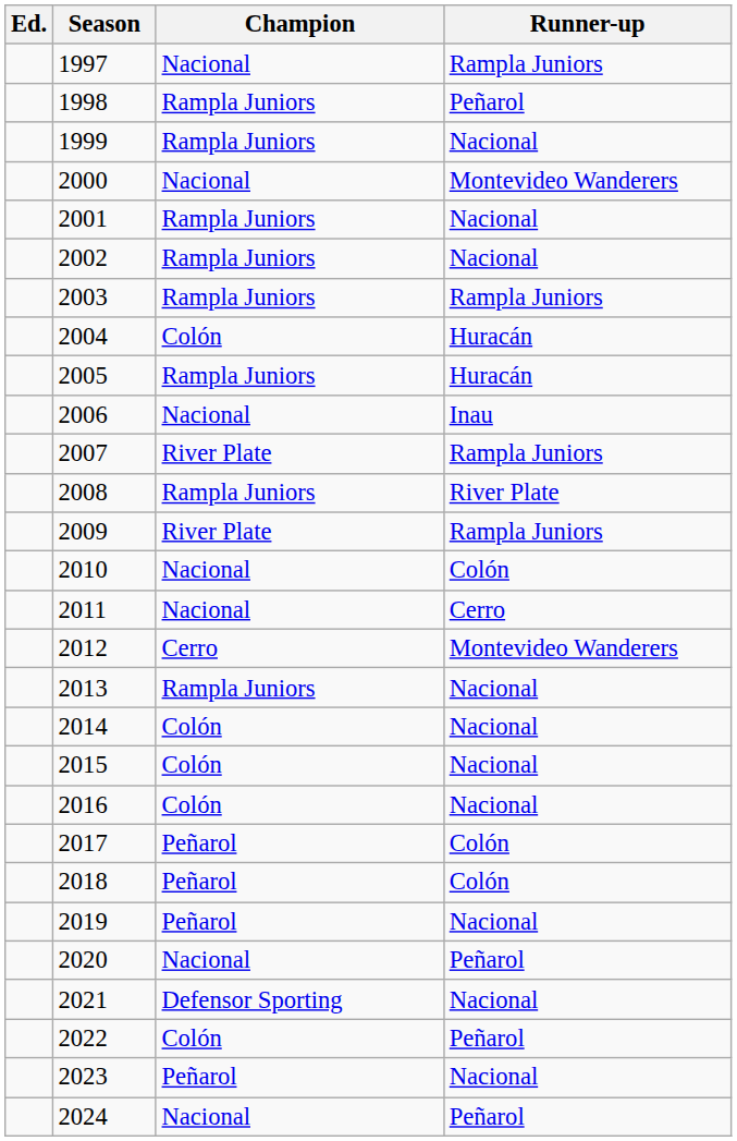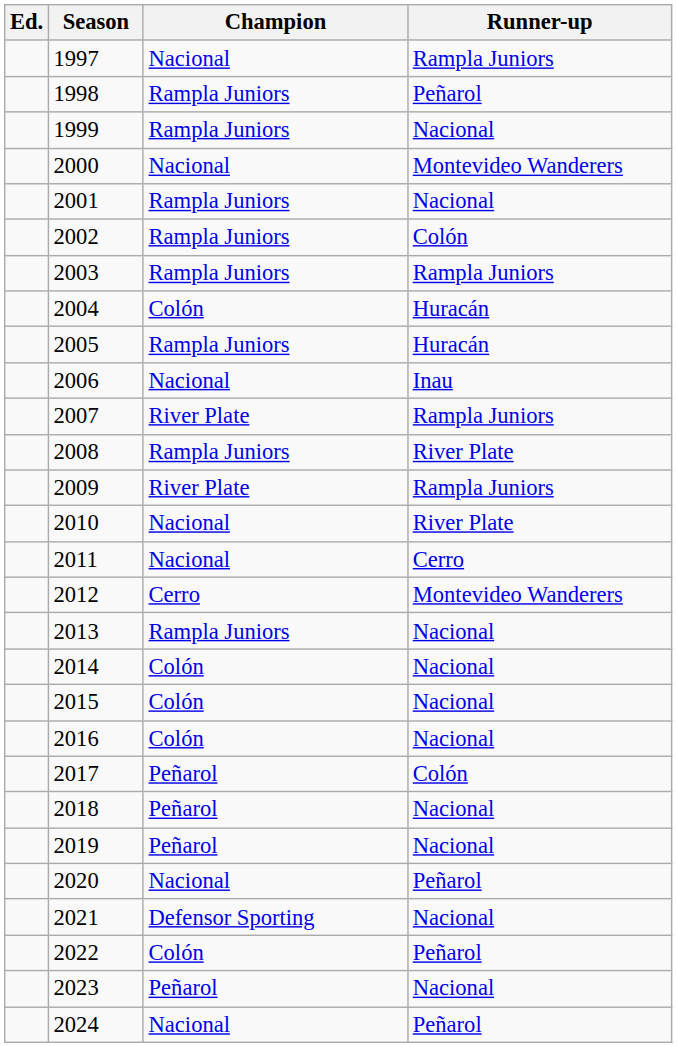 <table class="wikitable sortable">
 <tr>
 <th width=px>Ed.</th>
 <th width=60px>Season</th>
 <th width=180px>Champion</th>
 <th width=180px>Runner-up</th>
 </tr>
 <tr>
 <td></td>
 <td>1997</td>
 <td><a href='#'>Nacional</a> </td>
 <td><a href='#'>Rampla Juniors</a></td>
 </tr>
 <tr>
 <td></td>
 <td>1998</td>
 <td><a href='#'>Rampla Juniors</a> </td>
 <td><a href='#'>Peñarol</a></td>
 </tr>
 <tr>
 <td></td>
 <td>1999</td>
 <td><a href='#'>Rampla Juniors</a> </td>
 <td><a href='#'>Nacional</a></td>
 </tr>
 <tr>
 <td></td>
 <td>2000</td>
 <td><a href='#'>Nacional</a> </td>
 <td><a href='#'>Montevideo Wanderers</a></td>
 </tr>
 <tr>
 <td></td>
 <td>2001</td>
 <td><a href='#'>Rampla Juniors</a> </td>
 <td><a href='#'>Nacional</a></td>
 </tr>
 <tr>
 <td></td>
 <td>2002</td>
 <td><a href='#'>Rampla Juniors</a> </td>
-<td><a href='#'>Nacional</a></td>
+<td><a href='#'>Colón</a></td>
 </tr>
 <tr>
 <td></td>
 <td>2003</td>
 <td><a href='#'>Rampla Juniors</a> </td>
 <td><a href='#'>Rampla Juniors</a></td>
 </tr>
 <tr>
 <td></td>
 <td>2004</td>
 <td><a href='#'>Colón</a> </td>
 <td><a href='#'>Huracán</a></td>
 </tr>
 <tr>
 <td></td>
 <td>2005</td>
 <td><a href='#'>Rampla Juniors</a> </td>
 <td><a href='#'>Huracán</a></td>
 </tr>
 <tr>
 <td></td>
 <td>2006</td>
 <td><a href='#'>Nacional</a> </td>
 <td><a href='#'>Inau</a></td>
 </tr>
 <tr>
 <td></td>
 <td>2007</td>
 <td><a href='#'>River Plate</a> </td>
 <td><a href='#'>Rampla Juniors</a></td>
 </tr>
 <tr>
 <td></td>
 <td>2008</td>
 <td><a href='#'>Rampla Juniors</a> </td>
 <td><a href='#'>River Plate</a></td>
 </tr>
 <tr>
 <td></td>
 <td>2009</td>
 <td><a href='#'>River Plate</a> </td>
 <td><a href='#'>Rampla Juniors</a></td>
 </tr>
 <tr>
 <td></td>
 <td>2010</td>
 <td><a href='#'>Nacional</a> </td>
-<td><a href='#'>Colón</a></td>
+<td><a href='#'>River Plate</a></td>
 </tr>
 <tr>
 <td></td>
 <td>2011</td>
 <td><a href='#'>Nacional</a> </td>
 <td><a href='#'>Cerro</a></td>
 </tr>
 <tr>
 <td></td>
 <td>2012</td>
 <td><a href='#'>Cerro</a> </td>
 <td><a href='#'>Montevideo Wanderers</a></td>
 </tr>
 <tr>
 <td></td>
 <td>2013</td>
 <td><a href='#'>Rampla Juniors</a> </td>
 <td><a href='#'>Nacional</a></td>
 </tr>
 <tr>
 <td></td>
 <td>2014</td>
 <td><a href='#'>Colón</a> </td>
 <td><a href='#'>Nacional</a></td>
 </tr>
 <tr>
 <td></td>
 <td>2015</td>
 <td><a href='#'>Colón</a> </td>
 <td><a href='#'>Nacional</a></td>
 </tr>
 <tr>
 <td></td>
 <td>2016</td>
 <td><a href='#'>Colón</a> </td>
 <td><a href='#'>Nacional</a></td>
 </tr>
 <tr>
 <td></td>
 <td>2017</td>
 <td><a href='#'>Peñarol</a> </td>
 <td><a href='#'>Colón</a></td>
 </tr>
 <tr>
 <td></td>
 <td>2018</td>
 <td><a href='#'>Peñarol</a> </td>
-<td><a href='#'>Colón</a></td>
+<td><a href='#'>Nacional</a></td>
 </tr>
 <tr>
 <td></td>
 <td>2019</td>
 <td><a href='#'>Peñarol</a> </td>
 <td><a href='#'>Nacional</a></td>
 </tr>
 <tr>
 <td></td>
 <td>2020</td>
 <td><a href='#'>Nacional</a> </td>
 <td><a href='#'>Peñarol</a></td>
 </tr>
 <tr>
 <td></td>
 <td>2021</td>
 <td><a href='#'>Defensor Sporting</a> </td>
 <td><a href='#'>Nacional</a></td>
 </tr>
 <tr>
 <td></td>
 <td>2022</td>
 <td><a href='#'>Colón</a> </td>
 <td><a href='#'>Peñarol</a></td>
 </tr>
 <tr>
 <td></td>
 <td>2023</td>
 <td><a href='#'>Peñarol</a> </td>
 <td><a href='#'>Nacional</a></td>
 </tr>
 <tr>
 <td></td>
 <td>2024</td>
 <td><a href='#'>Nacional</a> </td>
 <td><a href='#'>Peñarol</a></td>
 </tr>
 <tr>
 </tr>
 </table>
